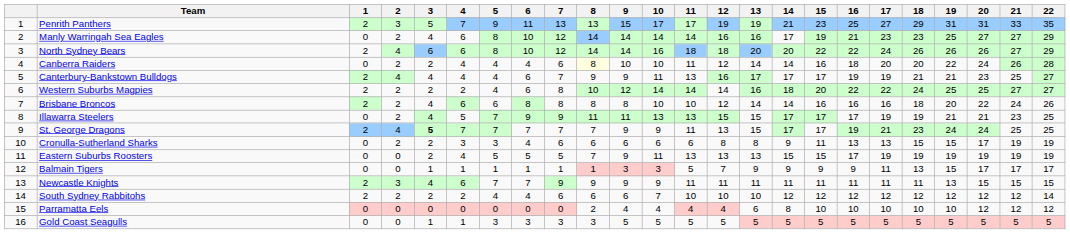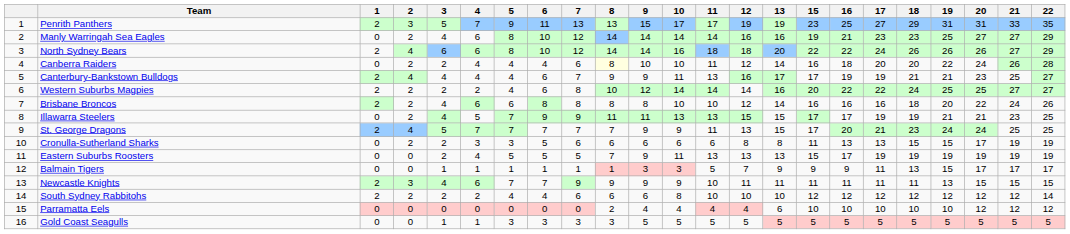 <table class="wikitable" style="text-align:center; line-height: 90%; font-size:90%;" width=100%>
 <tr>
 <th width=20 abbr="Position"></th>
 <th width=250>Team</th>
 <th width=20 abbr="Round 1">1</th>
 <th width=20 abbr="Round 2">2</th>
 <th width=20 abbr="Round 3">3</th>
 <th width=20 abbr="Round 4">4</th>
 <th width=20 abbr="Round 5">5</th>
 <th width=20 abbr="Round 6">6</th>
 <th width=20 abbr="Round 7">7</th>
 <th width=20 abbr="Round 8">8</th>
 <th width=20 abbr="Round 9">9</th>
 <th width=20 abbr="Round 10">10</th>
 <th width=20 abbr="Round 11">11</th>
 <th width=20 abbr="Round 12">12</th>
 <th width=20 abbr="Round 13">13</th>
-<th width=20 abbr="Round 14">14</th>
 <th width=20 abbr="Round 15">15</th>
 <th width=20 abbr="Round 16">16</th>
 <th width=20 abbr="Round 17">17</th>
 <th width=20 abbr="Round 18">18</th>
 <th width=20 abbr="Round 19">19</th>
 <th width=20 abbr="Round 20">20</th>
 <th width=20 abbr="Round 21">21</th>
 <th width=20 abbr="Round 22">22</th>
 </tr>
 <tr>
 <td>1</td>
 <td style="text-align:left;"> <a href='#'>Penrith Panthers</a></td>
 <td style="background: #ccffcc;">2</td>
 <td style="background: #ccffcc;">3</td>
 <td style="background: #ccffcc;">5</td>
 <td style="background: #99ccff;">7</td>
 <td style="background: #99ccff;">9</td>
 <td style="background: #99ccff;">11</td>
 <td style="background: #99ccff;">13</td>
 <td style="background: #ccffcc;">13</td>
 <td style="background: #99ccff;">15</td>
 <td style="background: #99ccff;">17</td>
 <td style="background: #ccffcc;">17</td>
 <td style="background: #99ccff;">19</td>
 <td style="background: #ccffcc;">19</td>
-<td style="background: #99ccff;">21</td>
 <td style="background: #99ccff;">23</td>
 <td style="background: #99ccff;">25</td>
 <td style="background: #99ccff;">27</td>
 <td style="background: #99ccff;">29</td>
 <td style="background: #99ccff;">31</td>
 <td style="background: #99ccff;">31</td>
 <td style="background: #99ccff;">33</td>
 <td style="background: #99ccff;">35</td>
 </tr>
 <tr>
 <td>2</td>
 <td style="text-align:left;"> <a href='#'>Manly Warringah Sea Eagles</a></td>
 <td>0</td>
 <td>2</td>
 <td>4</td>
 <td>6</td>
 <td style="background: #ccffcc;">8</td>
 <td style="background: #ccffcc;">10</td>
 <td style="background: #ccffcc;">12</td>
 <td style="background: #99ccff;">14</td>
 <td style="background: #ccffcc;">14</td>
 <td style="background: #ccffcc;">14</td>
 <td style="background: #ccffcc;">14</td>
 <td style="background: #ccffcc;">16</td>
 <td style="background: #ccffcc;">16</td>
-<td>17</td>
 <td style="background: #ccffcc;">19</td>
 <td style="background: #ccffcc;">21</td>
 <td style="background: #ccffcc;">23</td>
 <td style="background: #ccffcc;">23</td>
 <td style="background: #ccffcc;">25</td>
 <td style="background: #ccffcc;">27</td>
 <td style="background: #ccffcc;">27</td>
 <td style="background: #ccffcc;">29</td>
 </tr>
 <tr>
 <td>3</td>
 <td style="text-align:left;"> <a href='#'>North Sydney Bears</a></td>
 <td>2</td>
 <td style="background: #ccffcc;">4</td>
 <td style="background: #99ccff;">6</td>
 <td style="background: #ccffcc;">6</td>
 <td style="background: #ccffcc;">8</td>
 <td style="background: #ccffcc;">10</td>
 <td style="background: #ccffcc;">12</td>
 <td style="background: #ccffcc;">14</td>
 <td style="background: #ccffcc;">14</td>
 <td style="background: #ccffcc;">16</td>
 <td style="background: #99ccff;">18</td>
 <td style="background: #ccffcc;">18</td>
 <td style="background: #99ccff;">20</td>
-<td style="background: #ccffcc;">20</td>
 <td style="background: #ccffcc;">22</td>
 <td style="background: #ccffcc;">22</td>
 <td style="background: #ccffcc;">24</td>
 <td style="background: #ccffcc;">26</td>
 <td style="background: #ccffcc;">26</td>
 <td style="background: #ccffcc;">26</td>
 <td style="background: #ccffcc;">27</td>
 <td style="background: #ccffcc;">29</td>
 </tr>
 <tr>
 <td>4</td>
 <td style="text-align:left;"> <a href='#'>Canberra Raiders</a></td>
 <td>0</td>
 <td>2</td>
 <td>2</td>
 <td>4</td>
 <td>4</td>
 <td>4</td>
 <td>6</td>
 <td style="background: lightyellow;">8</td>
 <td>10</td>
 <td>10</td>
 <td>11</td>
 <td>12</td>
-<td>14</td>
 <td>14</td>
 <td>16</td>
 <td>18</td>
 <td>20</td>
 <td>20</td>
 <td>22</td>
 <td>24</td>
 <td style="background: #ccffcc;">26</td>
 <td style="background: #ccffcc;">28</td>
 </tr>
 <tr>
 <td>5</td>
 <td style="text-align:left;"> <a href='#'>Canterbury-Bankstown Bulldogs</a></td>
 <td style="background: #ccffcc;">2</td>
 <td style="background: #ccffcc;">4</td>
 <td>4</td>
 <td>4</td>
 <td>4</td>
 <td>6</td>
 <td>7</td>
 <td>9</td>
 <td>9</td>
 <td>11</td>
 <td>13</td>
 <td style="background: #ccffcc;">16</td>
 <td style="background: #ccffcc;">17</td>
 <td>17</td>
-<td>17</td>
 <td>19</td>
 <td>19</td>
 <td>21</td>
 <td>21</td>
 <td>23</td>
 <td>25</td>
 <td style="background: #ccffcc;">27</td>
 </tr>
 <tr>
 <td>6</td>
 <td style="text-align:left;"> <a href='#'>Western Suburbs Magpies</a></td>
 <td>2</td>
 <td>2</td>
 <td>2</td>
 <td>2</td>
 <td>4</td>
 <td>6</td>
 <td>8</td>
 <td style="background: #ccffcc;">10</td>
 <td style="background: #ccffcc;">12</td>
 <td style="background: #ccffcc;">14</td>
 <td style="background: #ccffcc;">14</td>
 <td>14</td>
 <td style="background: #ccffcc;">16</td>
-<td style="background: #ccffcc;">18</td>
 <td style="background: #ccffcc;">20</td>
 <td style="background: #ccffcc;">22</td>
 <td style="background: #ccffcc;">22</td>
 <td style="background: #ccffcc;">24</td>
 <td style="background: #ccffcc;">25</td>
 <td style="background: #ccffcc;">25</td>
 <td style="background: #ccffcc;">27</td>
 <td style="background: #ccffcc;">27</td>
 </tr>
 <tr>
 <td>7</td>
 <td style="text-align:left;"> <a href='#'>Brisbane Broncos</a></td>
 <td style="background: #ccffcc;">2</td>
 <td>2</td>
 <td>4</td>
 <td style="background: #ccffcc;">6</td>
 <td>6</td>
 <td style="background: #ccffcc;">8</td>
 <td>8</td>
 <td>8</td>
 <td>8</td>
 <td>10</td>
 <td>10</td>
 <td>12</td>
-<td>14</td>
 <td>14</td>
 <td>16</td>
 <td>16</td>
 <td>16</td>
 <td>18</td>
 <td>20</td>
 <td>22</td>
 <td>24</td>
 <td>26</td>
 </tr>
 <tr>
 <td>8</td>
 <td style="text-align:left;"> <a href='#'>Illawarra Steelers</a></td>
 <td>0</td>
 <td>2</td>
 <td style="background: #ccffcc;">4</td>
 <td>5</td>
 <td style="background: #ccffcc;">7</td>
 <td style="background: #ccffcc;">9</td>
 <td style="background: #ccffcc;">9</td>
 <td style="background: #ccffcc;">11</td>
 <td style="background: #ccffcc;">11</td>
 <td style="background: #ccffcc;">13</td>
 <td style="background: #ccffcc;">13</td>
 <td style="background: #ccffcc;">15</td>
 <td>15</td>
 <td style="background: #ccffcc;">17</td>
-<td style="background: #ccffcc;">17</td>
 <td>17</td>
 <td>19</td>
 <td>19</td>
 <td>21</td>
 <td>21</td>
 <td>23</td>
 <td>25</td>
 </tr>
 <tr>
 <td>9</td>
 <td style="text-align:left;"> <a href='#'>St. George Dragons</a></td>
 <td style="background: #99ccff;">2</td>
 <td style="background: #99ccff;">4</td>
-<td style="background: #ccffcc;"><strong>5</strong></td>
+<td style="background: #ccffcc;">5</td>
 <td style="background: #ccffcc;">7</td>
 <td style="background: #ccffcc;">7</td>
 <td>7</td>
 <td>7</td>
 <td>7</td>
 <td>9</td>
 <td>9</td>
 <td>11</td>
 <td>13</td>
 <td>15</td>
-<td style="background: #ccffcc;">17</td>
 <td>17</td>
-<td style="background: #ccffcc;">19</td>
+<td style="background: #ccffcc;">20</td>
 <td style="background: #ccffcc;">21</td>
 <td style="background: #ccffcc;">23</td>
 <td style="background: #ccffcc;">24</td>
 <td style="background: #ccffcc;">24</td>
 <td>25</td>
 <td>25</td>
 </tr>
 <tr>
 <td>10</td>
 <td style="text-align:left;"> <a href='#'>Cronulla-Sutherland Sharks</a></td>
 <td>0</td>
 <td>2</td>
 <td>2</td>
 <td>3</td>
 <td>3</td>
-<td>4</td>
+<td>5</td>
 <td>6</td>
 <td>6</td>
 <td>6</td>
 <td>6</td>
 <td>6</td>
 <td>8</td>
 <td>8</td>
-<td>9</td>
 <td>11</td>
 <td>13</td>
 <td>13</td>
 <td>15</td>
 <td>15</td>
 <td>17</td>
 <td>19</td>
 <td>19</td>
 </tr>
 <tr>
 <td>11</td>
 <td style="text-align:left;"> <a href='#'>Eastern Suburbs Roosters</a></td>
 <td>0</td>
 <td>0</td>
 <td>2</td>
 <td>4</td>
 <td>5</td>
 <td>5</td>
 <td>5</td>
 <td>7</td>
 <td>9</td>
 <td>11</td>
 <td>13</td>
 <td>13</td>
 <td>13</td>
-<td>15</td>
 <td>15</td>
 <td>17</td>
 <td>19</td>
 <td>19</td>
 <td>19</td>
 <td>19</td>
 <td>19</td>
 <td>19</td>
 </tr>
 <tr>
 <td>12</td>
 <td style="text-align:left;"> <a href='#'>Balmain Tigers</a></td>
 <td>0</td>
 <td>0</td>
 <td>1</td>
 <td>1</td>
 <td>1</td>
 <td>1</td>
 <td>1</td>
 <td style="background: #ffcccc;">1</td>
 <td style="background: #ffcccc;">3</td>
 <td style="background: #ffcccc;">3</td>
 <td>5</td>
 <td>7</td>
 <td>9</td>
 <td>9</td>
 <td>9</td>
-<td>9</td>
 <td>11</td>
 <td>13</td>
 <td>15</td>
 <td>17</td>
 <td>17</td>
 <td>17</td>
 </tr>
 <tr>
 <td>13</td>
 <td style="text-align:left;"> <a href='#'>Newcastle Knights</a></td>
 <td style="background: #ccffcc;">2</td>
 <td style="background: #ccffcc;">3</td>
 <td style="background: #ccffcc;">4</td>
 <td style="background: #ccffcc;">6</td>
 <td>7</td>
 <td>7</td>
 <td style="background: #ccffcc;">9</td>
 <td>9</td>
 <td>9</td>
 <td>9</td>
-<td>11</td>
-<td>11</td>
+<td>10</td>
 <td>11</td>
 <td>11</td>
 <td>11</td>
 <td>11</td>
 <td>11</td>
 <td>11</td>
 <td>13</td>
 <td>15</td>
 <td>15</td>
 <td>15</td>
 </tr>
 <tr>
 <td>14</td>
 <td style="text-align:left;"> <a href='#'>South Sydney Rabbitohs</a></td>
 <td>2</td>
 <td>2</td>
 <td>2</td>
 <td>2</td>
 <td>4</td>
 <td>4</td>
 <td>6</td>
 <td>6</td>
 <td>6</td>
-<td>7</td>
+<td>8</td>
 <td>10</td>
 <td>10</td>
 <td>10</td>
-<td>12</td>
 <td>12</td>
 <td>12</td>
 <td>12</td>
 <td>12</td>
 <td>12</td>
 <td>12</td>
 <td>12</td>
 <td>14</td>
 </tr>
 <tr>
 <td>15</td>
 <td style="text-align:left;"> <a href='#'>Parramatta Eels</a></td>
 <td style="background: #ffcccc;">0</td>
 <td style="background: #ffcccc;">0</td>
 <td style="background: #ffcccc;">0</td>
 <td style="background: #ffcccc;">0</td>
 <td style="background: #ffcccc;">0</td>
 <td style="background: #ffcccc;">0</td>
 <td style="background: #ffcccc;">0</td>
 <td>2</td>
 <td>4</td>
 <td>4</td>
 <td style="background: #ffcccc;">4</td>
 <td style="background: #ffcccc;">4</td>
 <td>6</td>
-<td>8</td>
 <td>10</td>
 <td>10</td>
 <td>10</td>
 <td>10</td>
 <td>10</td>
 <td>12</td>
 <td>12</td>
 <td>12</td>
 </tr>
 <tr>
 <td>16</td>
 <td style="text-align:left;"> <a href='#'>Gold Coast Seagulls</a></td>
 <td>0</td>
 <td>0</td>
 <td>1</td>
 <td>1</td>
 <td>3</td>
 <td>3</td>
 <td>3</td>
 <td>3</td>
 <td>5</td>
 <td>5</td>
 <td>5</td>
 <td>5</td>
 <td style="background: #ffcccc;">5</td>
 <td style="background: #ffcccc;">5</td>
 <td style="background: #ffcccc;">5</td>
 <td style="background: #ffcccc;">5</td>
 <td style="background: #ffcccc;">5</td>
 <td style="background: #ffcccc;">5</td>
 <td style="background: #ffcccc;">5</td>
 <td style="background: #ffcccc;">5</td>
 <td style="background: #ffcccc;">5</td>
-<td style="background: #ffcccc;">5</td>
 </tr>
 </table>
